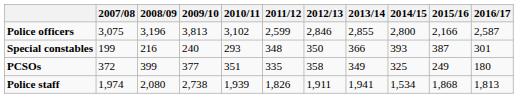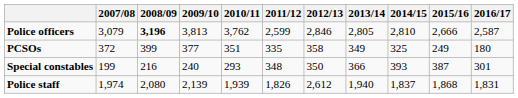 <table class="wikitable">
 <tr>
 <th></th>
 <th>2007/08</th>
 <th>2008/09</th>
 <th>2009/10</th>
 <th>2010/11</th>
 <th>2011/12</th>
 <th>2012/13</th>
 <th>2013/14</th>
 <th>2014/15</th>
 <th>2015/16</th>
 <th>2016/17</th>
 </tr>
 <tr>
 <td><strong>Police officers</strong></td>
-<td>3,075</td>
-<td>3,196</td>
+<td>3,079</td>
+<td><strong>3,196</strong></td>
 <td>3,813</td>
-<td>3,102</td>
+<td>3,762</td>
 <td>2,599</td>
 <td>2,846</td>
-<td>2,855</td>
-<td>2,800</td>
-<td>2,166</td>
+<td>2,805</td>
+<td>2,810</td>
+<td>2,666</td>
 <td>2,587</td>
+</tr>
+<tr>
+<td><strong>PCSOs</strong></td>
+<td>372</td>
+<td>399</td>
+<td>377</td>
+<td>351</td>
+<td>335</td>
+<td>358</td>
+<td>349</td>
+<td>325</td>
+<td>249</td>
+<td>180</td>
 </tr>
 <tr>
 <td><strong>Special constables</strong></td>
 <td>199</td>
 <td>216</td>
 <td>240</td>
 <td>293</td>
 <td>348</td>
 <td>350</td>
 <td>366</td>
 <td>393</td>
 <td>387</td>
 <td>301</td>
 </tr>
 <tr>
-<td><strong>PCSOs</strong></td>
-<td>372</td>
-<td>399</td>
-<td>377</td>
-<td>351</td>
-<td>335</td>
-<td>358</td>
-<td>349</td>
-<td>325</td>
-<td>249</td>
-<td>180</td>
-</tr>
-<tr>
 <td><strong>Police staff</strong></td>
 <td>1,974</td>
 <td>2,080</td>
-<td>2,738</td>
+<td>2,139</td>
 <td>1,939</td>
 <td>1,826</td>
-<td>1,911</td>
-<td>1,941</td>
-<td>1,534</td>
+<td>2,612</td>
+<td>1,940</td>
+<td>1,837</td>
 <td>1,868</td>
-<td>1,813</td>
+<td>1,831</td>
 </tr>
 </table>
